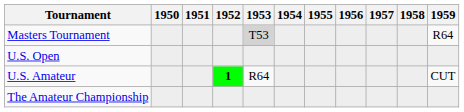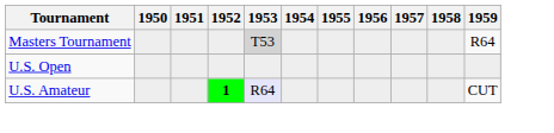 <table class="wikitable" style="font-size:95%;text-align:center;">
 <tr>
 <th>Tournament</th>
 <th>1950</th>
 <th>1951</th>
 <th>1952</th>
 <th>1953</th>
 <th>1954</th>
 <th>1955</th>
 <th>1956</th>
 <th>1957</th>
 <th>1958</th>
 <th>1959</th>
 </tr>
 <tr>
 <td align=left><a href='#'>Masters Tournament</a></td>
 <td style="background:#eeeeee;"></td>
 <td style="background:#eeeeee;"></td>
 <td style="background:#eeeeee;"></td>
 <td style="background: lightgrey;">T53</td>
 <td style="background:#eeeeee;"></td>
 <td style="background:#eeeeee;"></td>
 <td style="background:#eeeeee;"></td>
 <td style="background:#eeeeee;"></td>
 <td style="background:#eeeeee;"></td>
 <td>R64</td>
 </tr>
 <tr>
 <td align=left><a href='#'>U.S. Open</a></td>
 <td style="background:#eeeeee;"></td>
 <td style="background:#eeeeee;"></td>
 <td style="background:#eeeeee;"></td>
 <td style="background:#eeeeee;"></td>
 <td style="background:#eeeeee;"></td>
 <td style="background:#eeeeee;"></td>
 <td style="background:#eeeeee;"></td>
 <td style="background:#eeeeee;"></td>
 <td style="background:#eeeeee;"></td>
 <td style="background:#eeeeee;"></td>
 </tr>
 <tr>
 <td align=left><a href='#'>U.S. Amateur</a></td>
 <td style="background:#eeeeee;"></td>
 <td style="background:#eeeeee;"></td>
 <td align="center" style="background:#00ff00;"><strong>1</strong></td>
-<td>R64</td>
+<td style="background: lavender;">R64</td>
 <td style="background:#eeeeee;"></td>
 <td style="background:#eeeeee;"></td>
 <td style="background:#eeeeee;"></td>
 <td style="background:#eeeeee;"></td>
 <td style="background:#eeeeee;"></td>
 <td>CUT</td>
 </tr>
-<tr>
-<td align=left><a href='#'>The Amateur Championship</a></td>
-<td style="background:#eeeeee;"></td>
-<td style="background:#eeeeee;"></td>
-<td style="background:#eeeeee;"></td>
-<td style="background:#eeeeee;"></td>
-<td style="background:#eeeeee;"></td>
-<td style="background:#eeeeee;"></td>
-<td style="background:#eeeeee;"></td>
-<td style="background:#eeeeee;"></td>
-<td style="background:#eeeeee;"></td>
-<td style="background:#eeeeee;"></td>
-</tr>
 </table>
